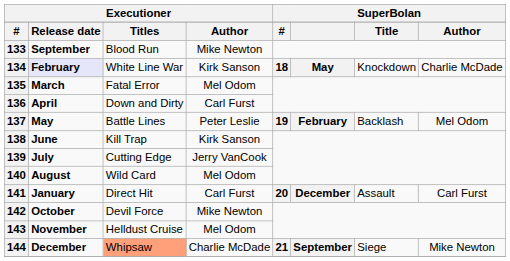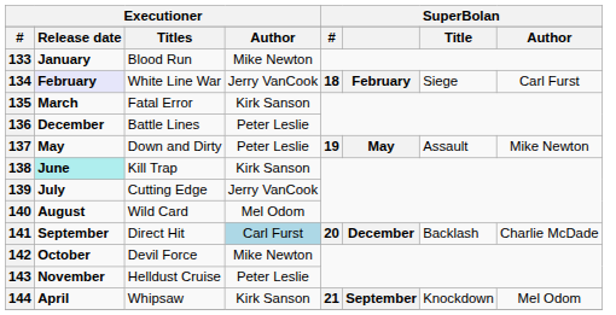 <table class="wikitable plainrowheaders sortable" style="margin-right: 0;">
 <tr>
 <th colspan="4" style="background: #;">Executioner</th>
 <th colspan="4" style="background: #;">SuperBolan</th>
 </tr>
 <tr>
 </tr>
 <tr>
 <th scope="col">#</th>
 <th scope="col">Release date</th>
 <th scope="col">Titles</th>
 <th scope="col">Author</th>
 <th scope="col">#</th>
 <th scope="col"></th>
 <th scope="col">Title</th>
 <th scope="col">Author</th>
 </tr>
 <tr>
 <th scope="row" style="text-align:center;"><strong>133</strong></th>
-<td><strong>September</strong></td>
+<td><strong>January</strong></td>
 <td>Blood Run</td>
 <td style="text-align:center;">Mike Newton</td>
 </tr>
 <tr>
 <th scope="row" style="text-align:center;"><strong>134</strong></th>
 <td style="background: lavender;"><strong>February</strong></td>
 <td>White Line War</td>
-<td style="text-align:center;">Kirk Sanson</td>
+<td style="text-align:center;">Jerry VanCook</td>
 <th scope="row" style="text-align:center;"><strong>18</strong></th>
-<th scope="row" style="text-align:center;"><strong>May</strong></th>
-<td>Knockdown</td>
-<td style="text-align:center;">Charlie McDade</td>
+<th scope="row" style="text-align:center;"><strong>February</strong></th>
+<td>Siege</td>
+<td style="text-align:center;">Carl Furst</td>
 </tr>
 <tr>
 <th scope="row" style="text-align:center;"><strong>135</strong></th>
 <td><strong>March</strong></td>
 <td>Fatal Error</td>
-<td style="text-align:center;">Mel Odom</td>
+<td style="text-align:center;">Kirk Sanson</td>
 </tr>
 <tr>
 <th scope="row" style="text-align:center;"><strong>136</strong></th>
-<td><strong>April</strong></td>
-<td>Down and Dirty</td>
-<td style="text-align:center;">Carl Furst</td>
+<td><strong>December</strong></td>
+<td>Battle Lines</td>
+<td style="text-align:center;">Peter Leslie</td>
 </tr>
 <tr>
 <th scope="row" style="text-align:center;"><strong>137</strong></th>
 <td><strong>May</strong></td>
-<td>Battle Lines</td>
+<td>Down and Dirty</td>
 <td style="text-align:center;">Peter Leslie</td>
 <th scope="row" style="text-align:center;"><strong>19</strong></th>
-<th scope="row" style="text-align:center;"><strong>February</strong></th>
-<td>Backlash</td>
-<td style="text-align:center;">Mel Odom</td>
+<th scope="row" style="text-align:center;"><strong>May</strong></th>
+<td>Assault</td>
+<td style="text-align:center;">Mike Newton</td>
 </tr>
 <tr>
 <th scope="row" style="text-align:center;"><strong>138</strong></th>
-<td><strong>June</strong></td>
+<td style="background: paleturquoise;"><strong>June</strong></td>
 <td>Kill Trap</td>
 <td style="text-align:center;">Kirk Sanson</td>
 </tr>
 <tr>
 <th scope="row" style="text-align:center;"><strong>139</strong></th>
 <td><strong>July</strong></td>
 <td>Cutting Edge</td>
 <td style="text-align:center;">Jerry VanCook</td>
 </tr>
 <tr>
 <th scope="row" style="text-align:center;"><strong>140</strong></th>
 <td><strong>August</strong></td>
 <td>Wild Card</td>
 <td style="text-align:center;">Mel Odom</td>
 </tr>
 <tr>
 <th scope="row" style="text-align:center;"><strong>141</strong></th>
-<td><strong>January</strong></td>
+<td><strong>September</strong></td>
 <td>Direct Hit</td>
-<td style="text-align:center;">Carl Furst</td>
+<td style="background: lightblue; text-align:center;">Carl Furst</td>
 <th scope="row" style="text-align:center;"><strong>20</strong></th>
 <th scope="row" style="text-align:center;"><strong>December</strong></th>
-<td>Assault</td>
-<td style="text-align:center;">Carl Furst</td>
+<td>Backlash</td>
+<td style="text-align:center;">Charlie McDade</td>
 </tr>
 <tr>
 <th scope="row" style="text-align:center;"><strong>142</strong></th>
 <td><strong>October</strong></td>
 <td>Devil Force</td>
 <td style="text-align:center;">Mike Newton</td>
 </tr>
 <tr>
 <th scope="row" style="text-align:center;"><strong>143</strong></th>
 <td><strong>November</strong></td>
 <td>Helldust Cruise</td>
-<td style="text-align:center;">Mel Odom</td>
+<td style="text-align:center;">Peter Leslie</td>
 </tr>
 <tr>
 <th scope="row" style="text-align:center;"><strong>144</strong></th>
-<td><strong>December</strong></td>
-<td style="background: lightsalmon;">Whipsaw</td>
-<td style="text-align:center;">Charlie McDade</td>
+<td><strong>April</strong></td>
+<td>Whipsaw</td>
+<td style="text-align:center;">Kirk Sanson</td>
 <th scope="row" style="text-align:center;"><strong>21</strong></th>
 <th scope="row" style="text-align:center;"><strong>September</strong></th>
-<td>Siege</td>
-<td style="text-align:center;">Mike Newton</td>
+<td>Knockdown</td>
+<td style="text-align:center;">Mel Odom</td>
 </tr>
 <tr>
 </tr>
 </table>
